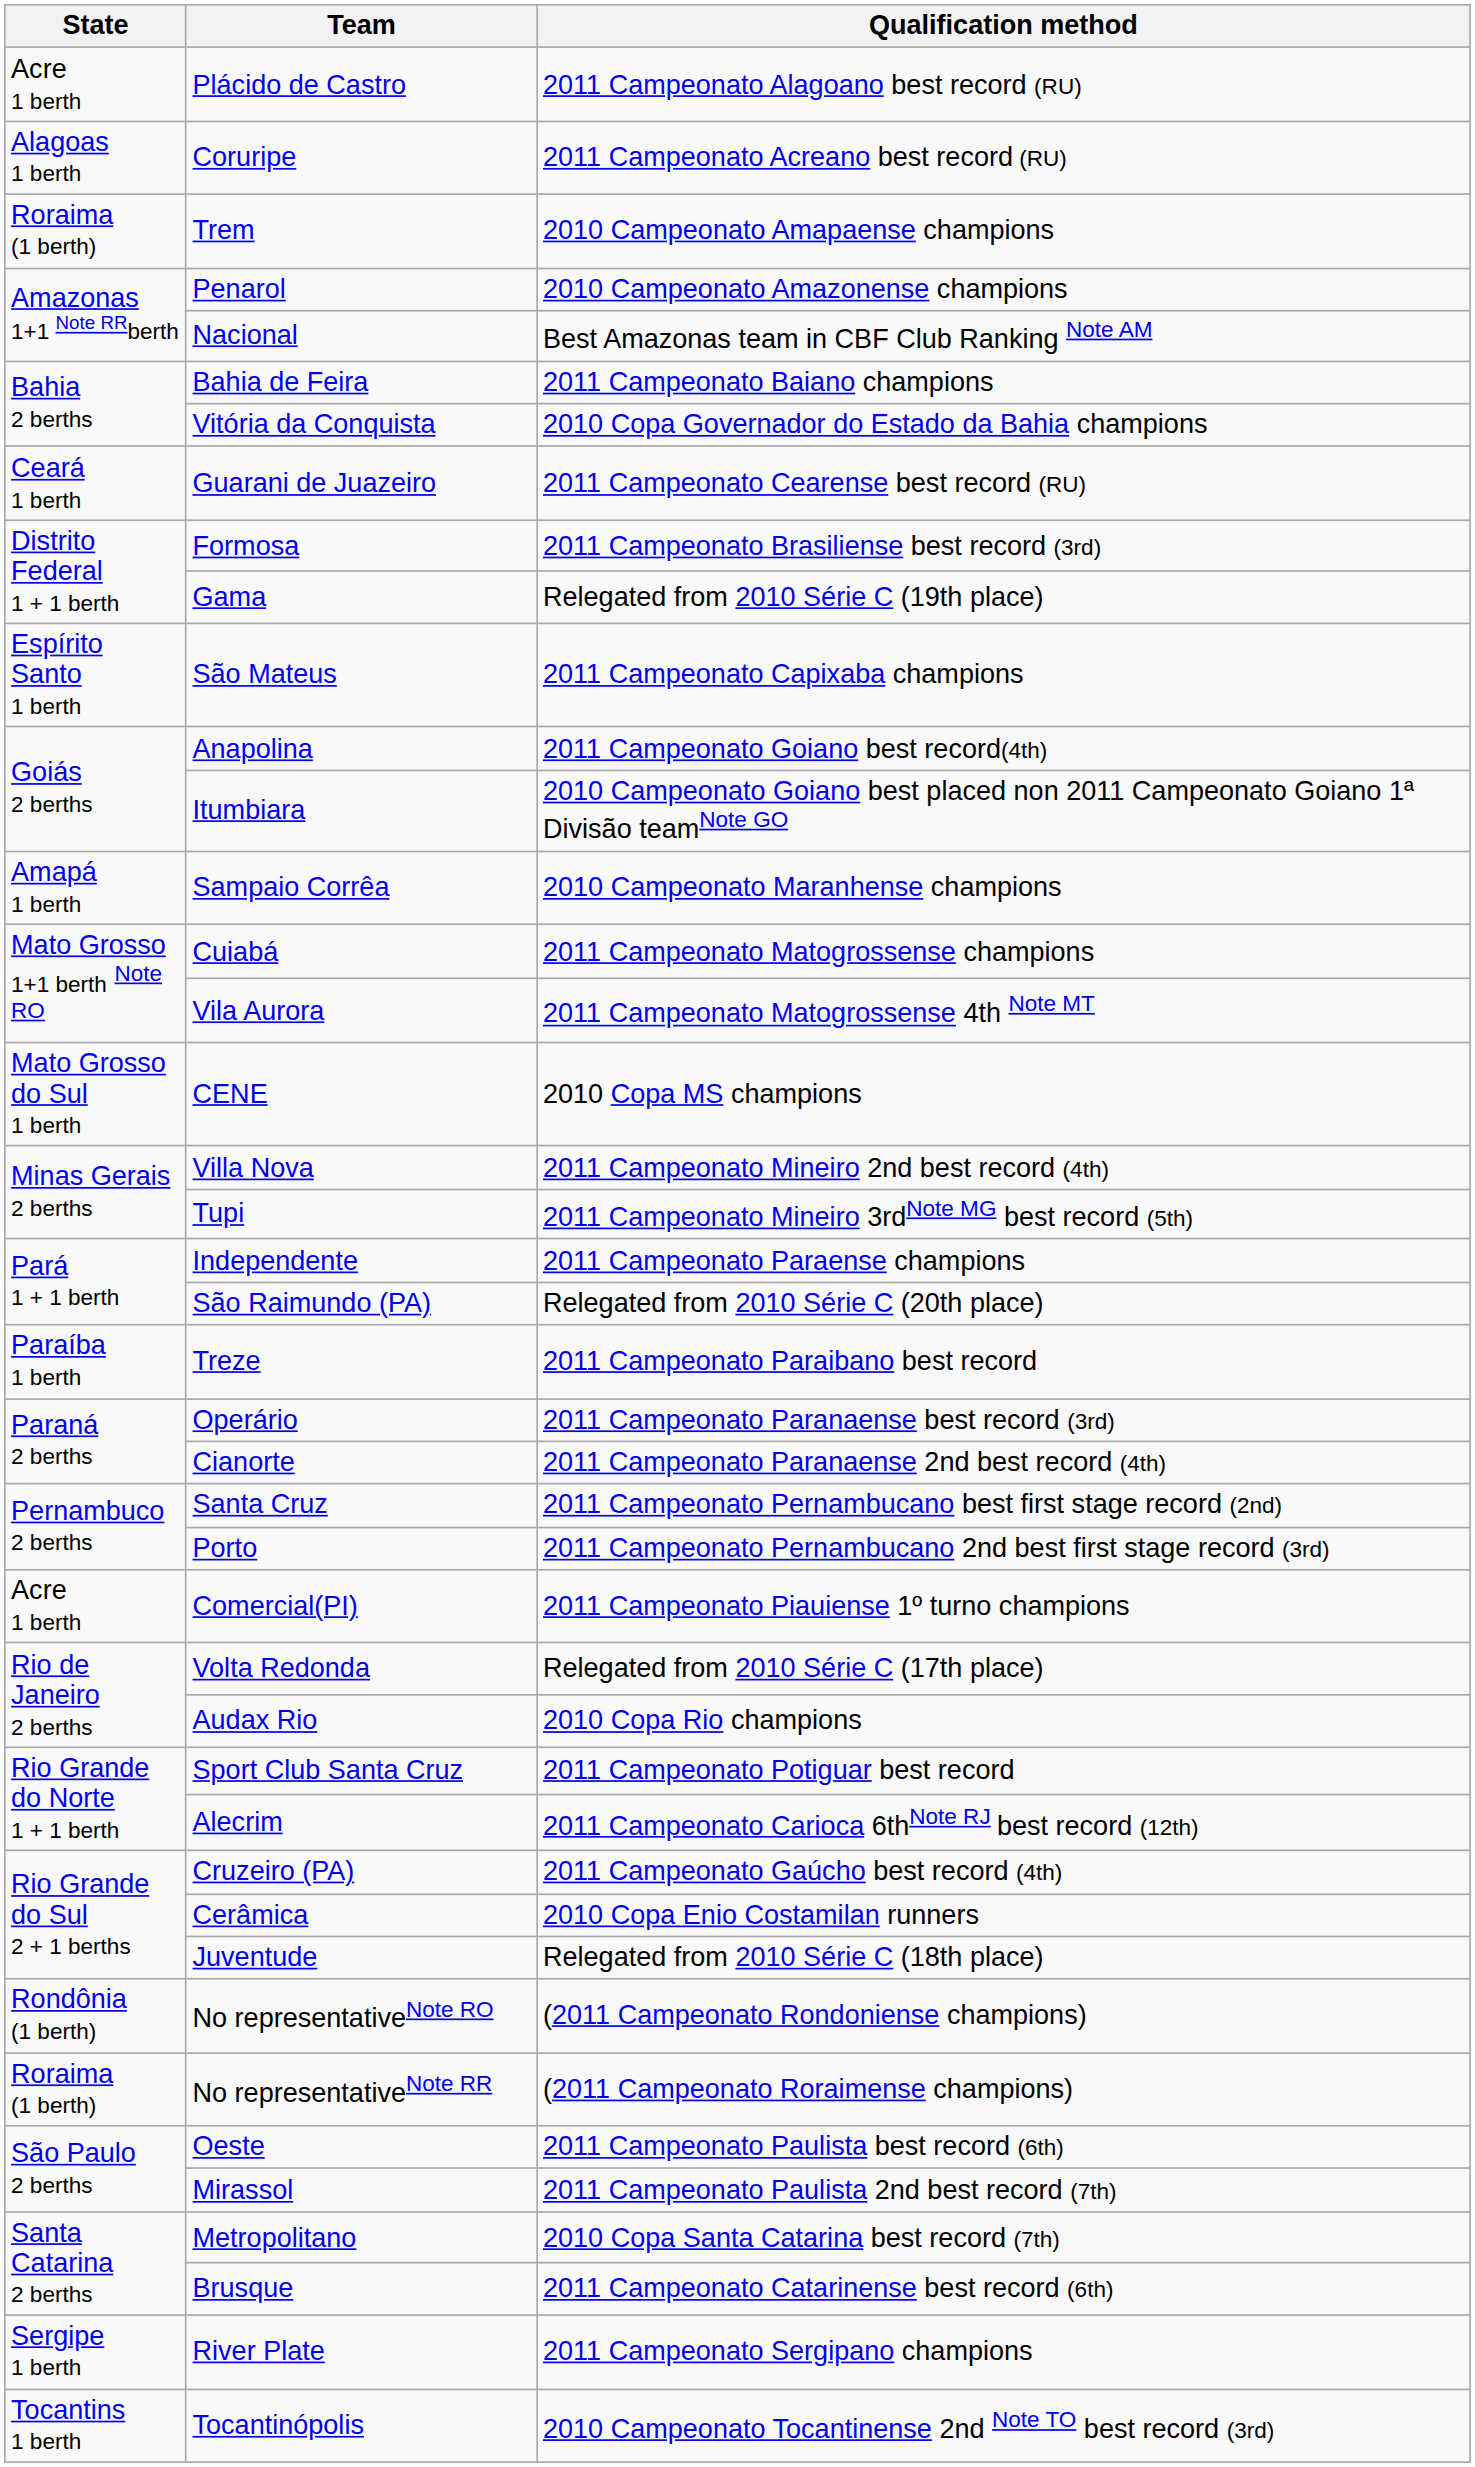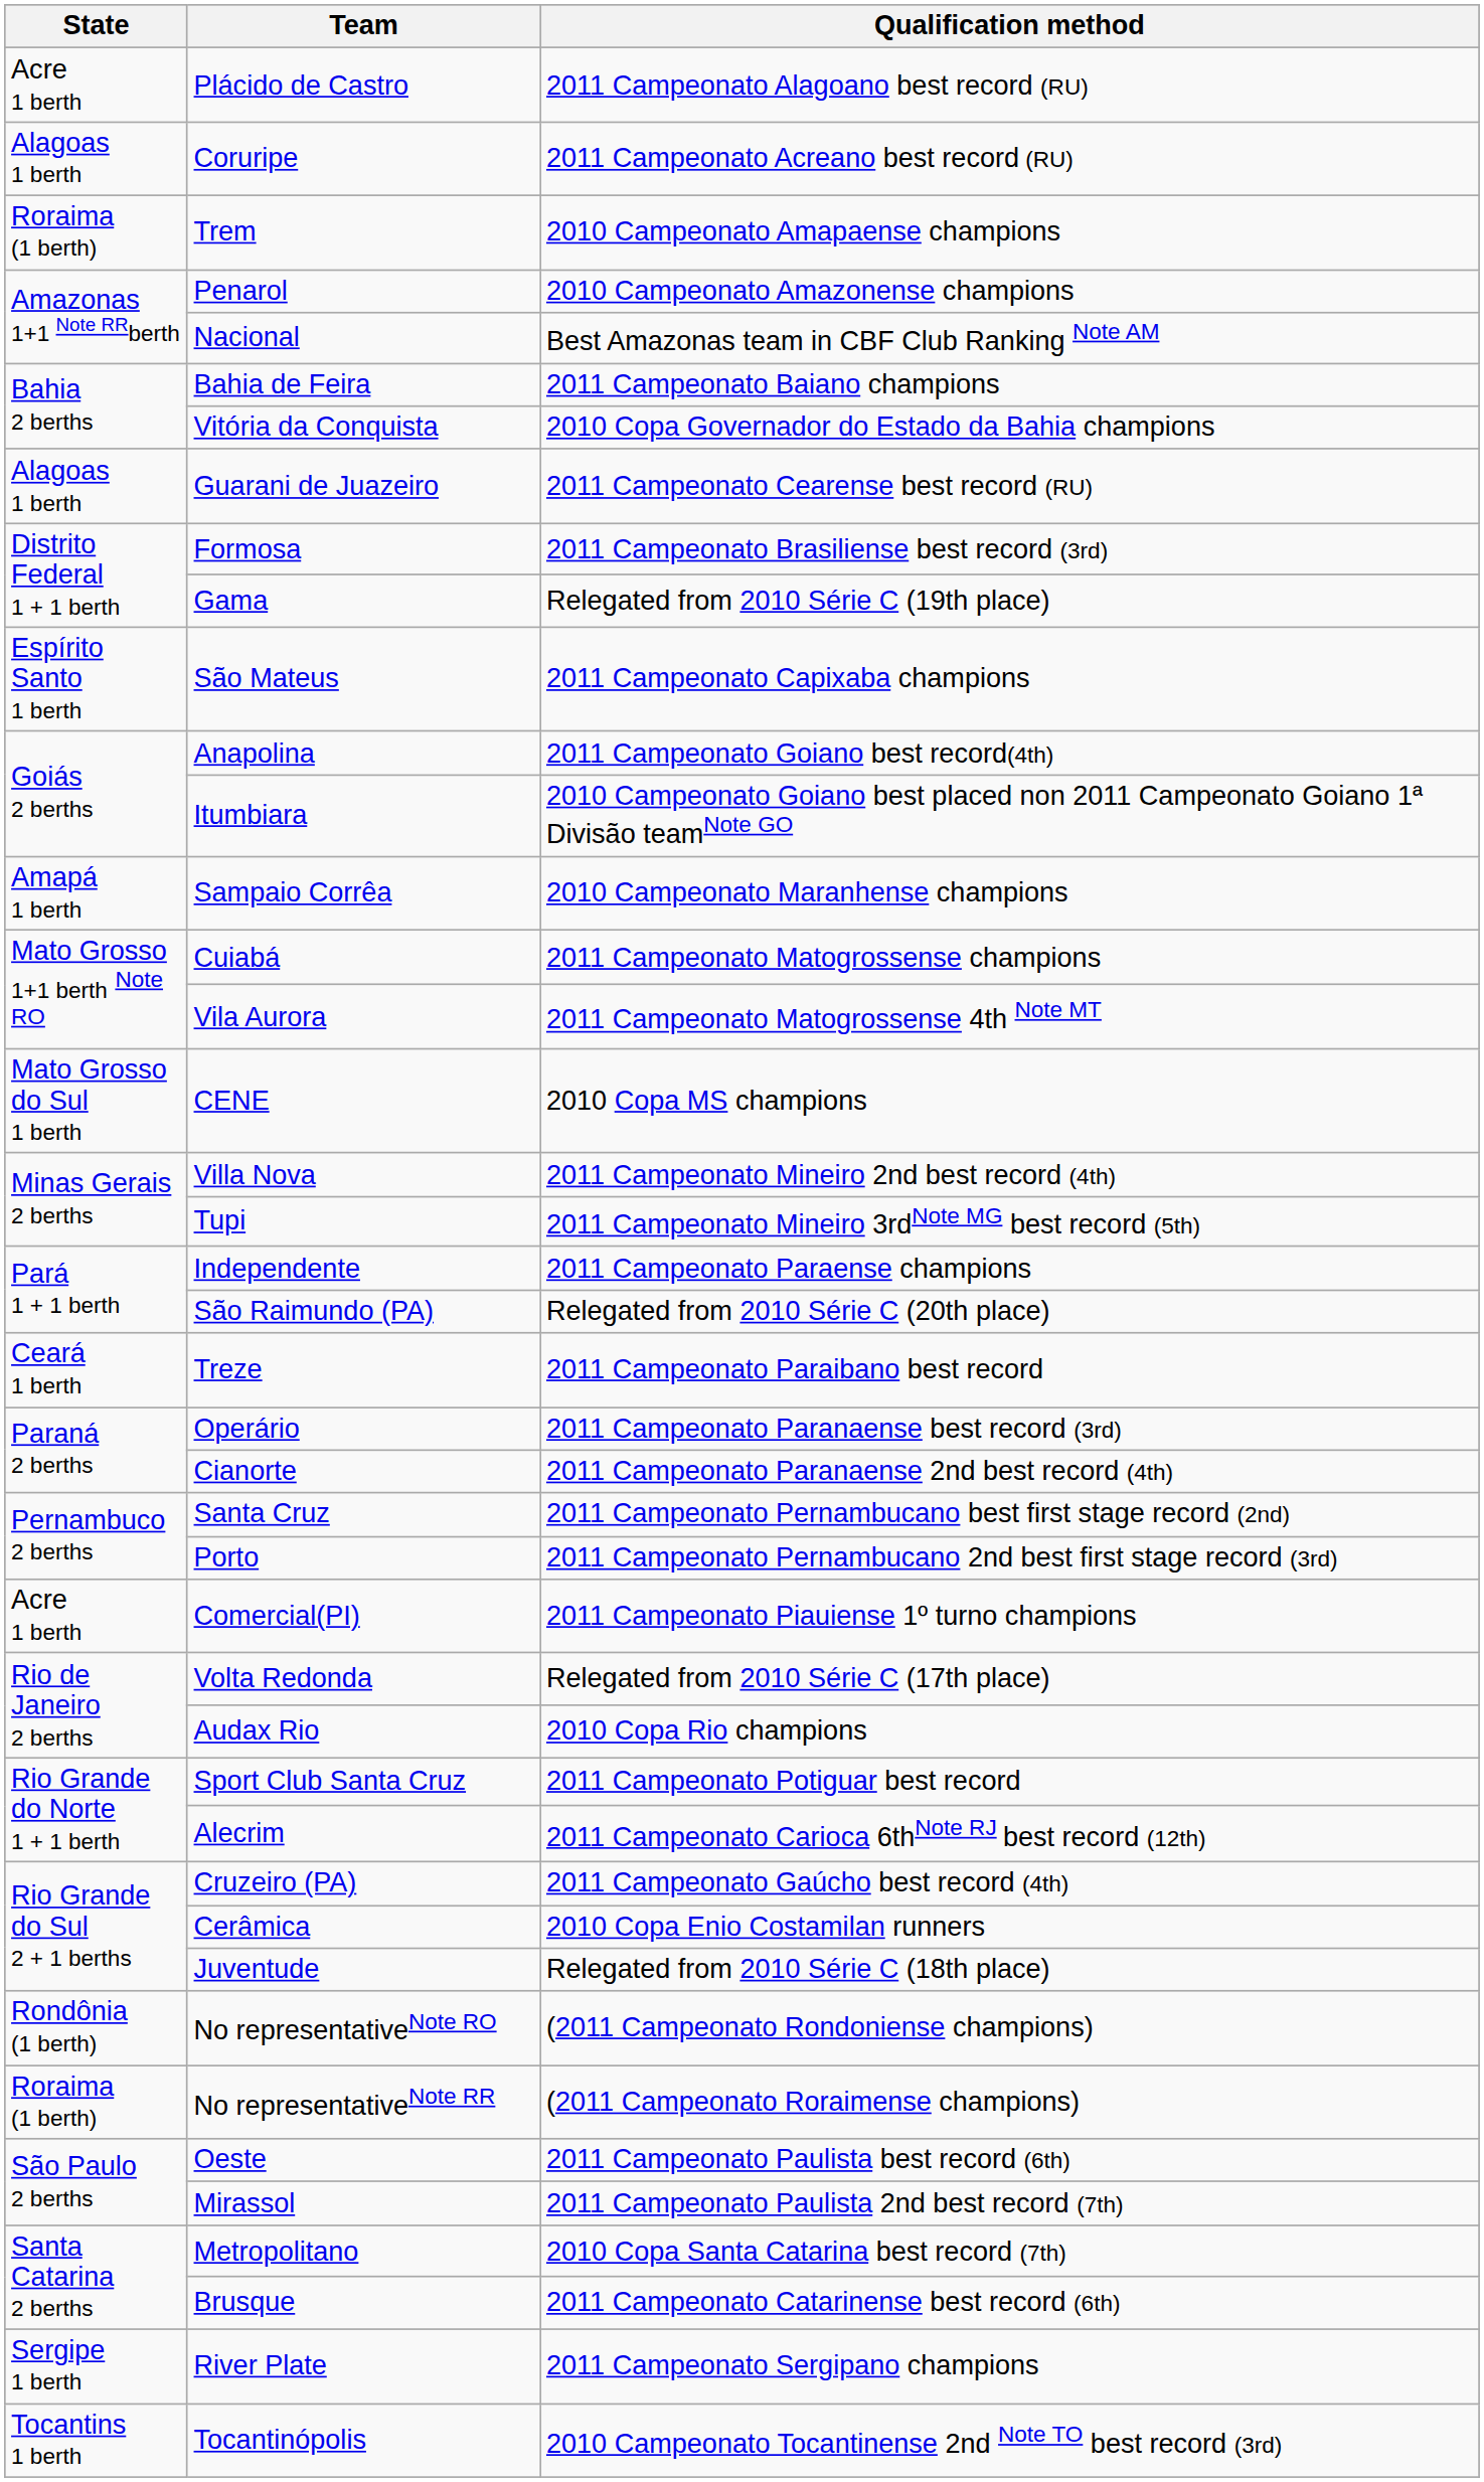 <table class="wikitable">
 <tr>
 <th width=100>State</th>
 <th width=200>Team</th>
 <th>Qualification method</th>
 </tr>
 <tr>
 <td rowspan="1"> Acre<br><small>1 berth</small></td>
 <td><a href='#'>Plácido de Castro</a></td>
 <td><a href='#'>2011 Campeonato Alagoano</a> best record <small>(RU)</small></td>
 </tr>
 <tr>
 <td rowspan="1"> <a href='#'>Alagoas</a><br><small>1 berth</small></td>
 <td><a href='#'>Coruripe</a></td>
 <td><a href='#'>2011 Campeonato Acreano</a> best record<small> (RU)</small></td>
 </tr>
 <tr>
 <td rowspan="1"> <a href='#'>Roraima</a><br><small>(1 berth)</small></td>
 <td><a href='#'>Trem</a></td>
 <td><a href='#'>2010 Campeonato Amapaense</a> champions</td>
 </tr>
 <tr>
 <td rowspan="2"> <a href='#'>Amazonas</a><br><small>1+1 <sup><a href='#'>Note RR</a></sup>berth</small></td>
 <td><a href='#'>Penarol</a></td>
 <td><a href='#'>2010 Campeonato Amazonense</a> champions</td>
 </tr>
 <tr>
 <td><a href='#'>Nacional</a></td>
 <td>Best Amazonas team in CBF Club Ranking <sup><a href='#'>Note AM</a></sup></td>
 </tr>
 <tr>
 <td rowspan="2"> <a href='#'>Bahia</a><br><small>2 berths</small></td>
 <td><a href='#'>Bahia de Feira</a></td>
 <td><a href='#'>2011 Campeonato Baiano</a> champions</td>
 </tr>
 <tr>
 <td><a href='#'>Vitória da Conquista</a></td>
 <td><a href='#'>2010 Copa Governador do Estado da Bahia</a> champions</td>
 </tr>
 <tr>
-<td rowspan="1"> <a href='#'>Ceará</a><br><small>1 berth</small></td>
+<td rowspan="1"> <a href='#'>Alagoas</a><br><small>1 berth</small></td>
 <td><a href='#'>Guarani de Juazeiro</a></td>
 <td><a href='#'>2011 Campeonato Cearense</a> best record <small>(RU)</small></td>
 </tr>
 <tr>
 <td rowspan="2"> <a href='#'>Distrito Federal</a><br><small>1 + 1 berth</small></td>
 <td><a href='#'>Formosa</a></td>
 <td><a href='#'>2011 Campeonato Brasiliense</a> best record <small>(3rd)</small></td>
 </tr>
 <tr>
 <td><a href='#'>Gama</a></td>
 <td>Relegated from <a href='#'>2010 Série C</a> (19th place)</td>
 </tr>
 <tr>
 <td rowspan="1"> <a href='#'>Espírito Santo</a><br><small>1 berth</small></td>
 <td><a href='#'>São Mateus</a></td>
 <td><a href='#'>2011 Campeonato Capixaba</a> champions</td>
 </tr>
 <tr>
 <td rowspan="2"> <a href='#'>Goiás</a><br><small>2 berths</small></td>
 <td><a href='#'>Anapolina</a></td>
 <td><a href='#'>2011 Campeonato Goiano</a> best record<small>(4th)</small></td>
 </tr>
 <tr>
 <td><a href='#'>Itumbiara</a></td>
 <td><a href='#'>2010 Campeonato Goiano</a> best placed non 2011 Campeonato Goiano 1ª Divisão team<sup><a href='#'>Note GO</a></sup></td>
 </tr>
 <tr>
 <td rowspan="1"> <a href='#'>Amapá</a><br><small>1 berth</small></td>
 <td><a href='#'>Sampaio Corrêa</a></td>
 <td><a href='#'>2010 Campeonato Maranhense</a> champions</td>
 </tr>
 <tr>
 <td rowspan="2"> <a href='#'>Mato Grosso</a><br><small>1+1 berth</small> <sup><a href='#'>Note RO</a></sup></td>
 <td><a href='#'>Cuiabá</a></td>
 <td><a href='#'>2011 Campeonato Matogrossense</a> champions</td>
 </tr>
 <tr>
 <td><a href='#'>Vila Aurora</a></td>
 <td><a href='#'>2011 Campeonato Matogrossense</a> 4th <sup><a href='#'>Note MT</a></sup></td>
 </tr>
 <tr>
 <td rowspan="1"> <a href='#'>Mato Grosso do Sul</a><br><small>1 berth</small></td>
 <td><a href='#'>CENE</a></td>
 <td>2010 <a href='#'>Copa MS</a> champions</td>
 </tr>
 <tr>
 <td rowspan="2"> <a href='#'>Minas Gerais</a><br><small>2 berths</small></td>
 <td><a href='#'>Villa Nova</a></td>
 <td><a href='#'>2011 Campeonato Mineiro</a> 2nd best record <small>(4th)</small></td>
 </tr>
 <tr>
 <td><a href='#'>Tupi</a></td>
 <td><a href='#'>2011 Campeonato Mineiro</a> 3rd<sup><a href='#'>Note MG</a></sup> best record <small>(5th)</small></td>
 </tr>
 <tr>
 <td rowspan="2"> <a href='#'>Pará</a><br><small>1 + 1 berth</small></td>
 <td><a href='#'>Independente</a></td>
 <td><a href='#'>2011 Campeonato Paraense</a> champions</td>
 </tr>
 <tr>
 <td><a href='#'>São Raimundo (PA)</a></td>
 <td>Relegated from <a href='#'>2010 Série C</a> (20th place)</td>
 </tr>
 <tr>
-<td rowspan="1"> <a href='#'>Paraíba</a><br><small>1 berth</small></td>
+<td rowspan="1"> <a href='#'>Ceará</a><br><small>1 berth</small></td>
 <td><a href='#'>Treze</a></td>
 <td><a href='#'>2011 Campeonato Paraibano</a> best record</td>
 </tr>
 <tr>
 <td rowspan="2"> <a href='#'>Paraná</a><br><small>2 berths</small></td>
 <td><a href='#'>Operário</a></td>
 <td><a href='#'>2011 Campeonato Paranaense</a> best record <small>(3rd)</small></td>
 </tr>
 <tr>
 <td><a href='#'>Cianorte</a></td>
 <td><a href='#'>2011 Campeonato Paranaense</a> 2nd best record <small>(4th)</small></td>
 </tr>
 <tr>
 <td rowspan="2"> <a href='#'>Pernambuco</a><br><small>2 berths</small></td>
 <td><a href='#'>Santa Cruz</a></td>
 <td><a href='#'>2011 Campeonato Pernambucano</a> best first stage record <small>(2nd)</small></td>
 </tr>
 <tr>
 <td><a href='#'>Porto</a></td>
 <td><a href='#'>2011 Campeonato Pernambucano</a> 2nd best first stage record <small>(3rd)</small></td>
 </tr>
 <tr>
 <td rowspan="1"> Acre<br><small>1 berth</small></td>
 <td><a href='#'>Comercial(PI)</a></td>
 <td><a href='#'>2011 Campeonato Piauiense</a> 1º turno champions</td>
 </tr>
 <tr>
 <td rowspan="2"> <a href='#'>Rio de Janeiro</a><br><small>2 berths</small></td>
 <td><a href='#'>Volta Redonda</a></td>
 <td>Relegated from <a href='#'>2010 Série C</a> (17th place)</td>
 </tr>
 <tr>
 <td><a href='#'>Audax Rio</a></td>
 <td><a href='#'>2010 Copa Rio</a> champions</td>
 </tr>
 <tr>
 <td rowspan="2"> <a href='#'>Rio Grande do Norte</a><br><small>1 + 1 berth</small></td>
 <td><a href='#'>Sport Club Santa Cruz</a></td>
 <td><a href='#'>2011 Campeonato Potiguar</a> best record</td>
 </tr>
 <tr>
 <td><a href='#'>Alecrim</a></td>
 <td><a href='#'>2011 Campeonato Carioca</a> 6th<sup><a href='#'>Note RJ</a> </sup> best record <small>(12th)</small></td>
 </tr>
 <tr>
 <td rowspan="3"> <a href='#'>Rio Grande do Sul</a><br><small>2 + 1 berths</small></td>
 <td><a href='#'>Cruzeiro (PA)</a></td>
 <td><a href='#'>2011 Campeonato Gaúcho</a> best record <small>(4th)</small></td>
 </tr>
 <tr>
 <td><a href='#'>Cerâmica</a></td>
 <td><a href='#'>2010 Copa Enio Costamilan</a> runners</td>
 </tr>
 <tr>
 <td><a href='#'>Juventude</a></td>
 <td>Relegated from <a href='#'>2010 Série C</a> (18th place)</td>
 </tr>
 <tr>
 <td rowspan="1"> <a href='#'>Rondônia</a><br><small>(1 berth)</small></td>
 <td>No representative<sup><a href='#'>Note RO</a></sup></td>
 <td>(<a href='#'>2011 Campeonato Rondoniense</a> champions)</td>
 </tr>
 <tr>
 <td rowspan="1"> <a href='#'>Roraima</a><br><small>(1 berth)</small></td>
 <td>No representative<sup><a href='#'>Note RR</a></sup></td>
 <td>(<a href='#'>2011 Campeonato Roraimense</a> champions)</td>
 </tr>
 <tr>
 <td rowspan="2"> <a href='#'>São Paulo</a><br><small>2 berths</small></td>
 <td><a href='#'>Oeste</a></td>
 <td><a href='#'>2011 Campeonato Paulista</a> best record <small>(6th)</small></td>
 </tr>
 <tr>
 <td><a href='#'>Mirassol</a></td>
 <td><a href='#'>2011 Campeonato Paulista</a> 2nd best record <small>(7th)</small></td>
 </tr>
 <tr>
 <td rowspan="2"> <a href='#'>Santa Catarina</a><br><small>2 berths</small></td>
 <td><a href='#'>Metropolitano</a></td>
 <td><a href='#'>2010 Copa Santa Catarina</a> best record <small>(7th)</small></td>
 </tr>
 <tr>
 <td><a href='#'>Brusque</a></td>
 <td><a href='#'>2011 Campeonato Catarinense</a> best record <small>(6th)</small></td>
 </tr>
 <tr>
 <td rowspan="1"> <a href='#'>Sergipe</a><br><small>1 berth</small></td>
 <td><a href='#'>River Plate</a></td>
 <td><a href='#'>2011 Campeonato Sergipano</a> champions</td>
 </tr>
 <tr>
 <td rowspan="1"> <a href='#'>Tocantins</a> <br><small>1 berth</small></td>
 <td><a href='#'>Tocantinópolis</a></td>
 <td><a href='#'>2010 Campeonato Tocantinense</a> 2nd <sup><a href='#'>Note TO</a></sup> best record <small>(3rd)</small></td>
 </tr>
 </table>
